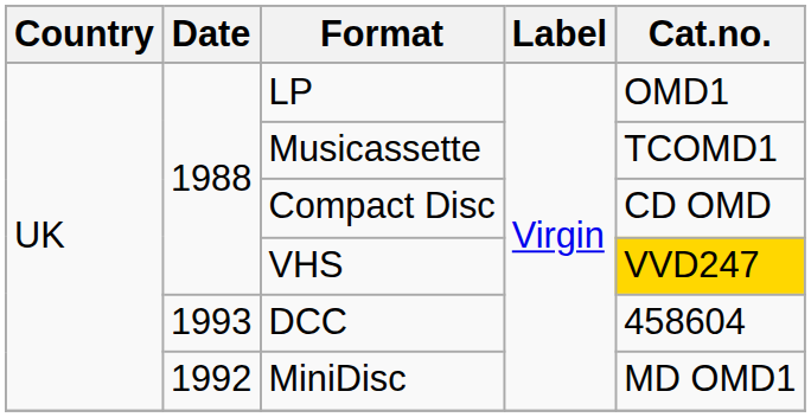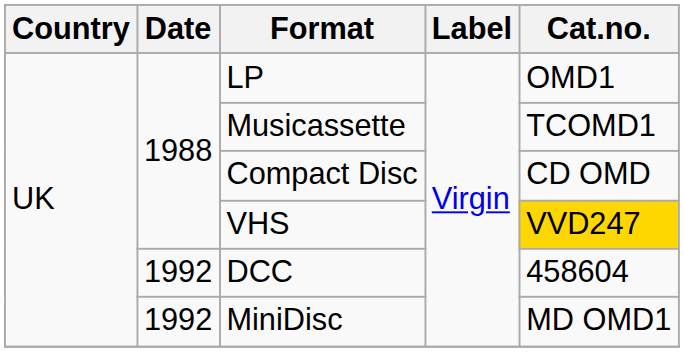 <table class="wikitable">
 <tr>
 <th>Country</th>
 <th>Date</th>
 <th>Format</th>
 <th>Label</th>
 <th>Cat.no.</th>
 </tr>
 <tr>
 <td rowspan="6">UK</td>
 <td rowspan="4">1988</td>
 <td>LP</td>
 <td rowspan="6"><a href='#'>Virgin</a></td>
 <td>OMD1</td>
 </tr>
 <tr>
 <td>Musicassette</td>
 <td>TCOMD1</td>
 </tr>
 <tr>
 <td>Compact Disc</td>
 <td>CD OMD</td>
 </tr>
 <tr>
 <td>VHS</td>
 <td style="background: gold;">VVD247</td>
 </tr>
 <tr>
-<td rowspan="1">1993</td>
+<td rowspan="1">1992</td>
 <td>DCC</td>
 <td>458604</td>
 </tr>
 <tr>
 <td rowspan="1">1992</td>
 <td>MiniDisc</td>
 <td>MD OMD1</td>
 </tr>
 <tr>
 </tr>
 </table>
